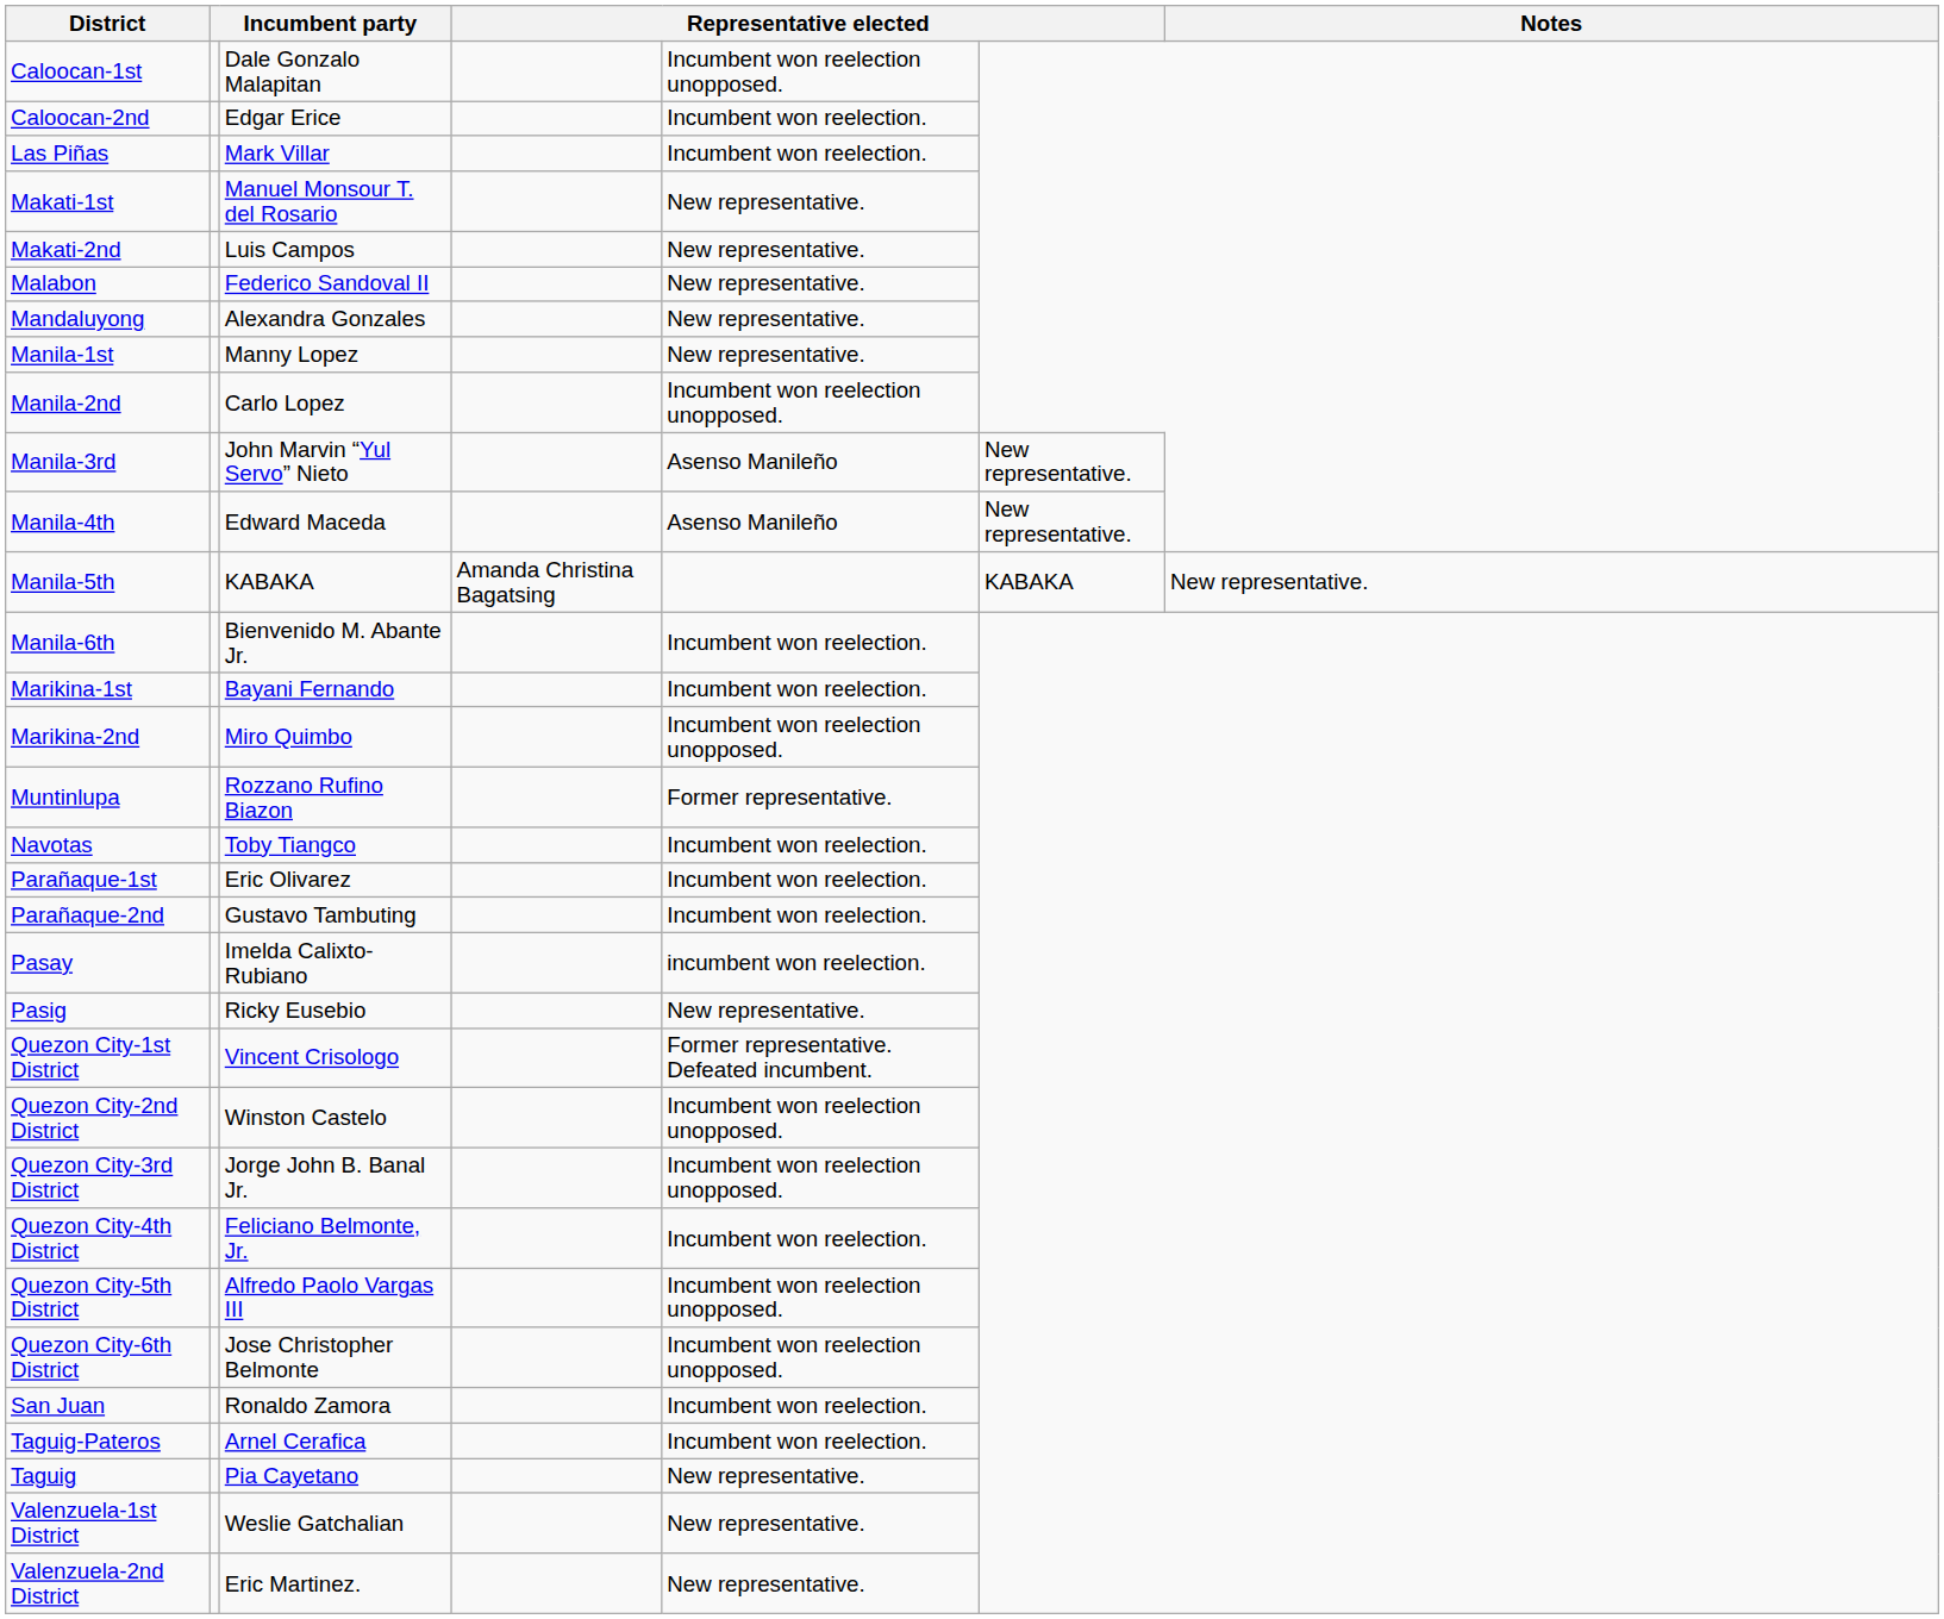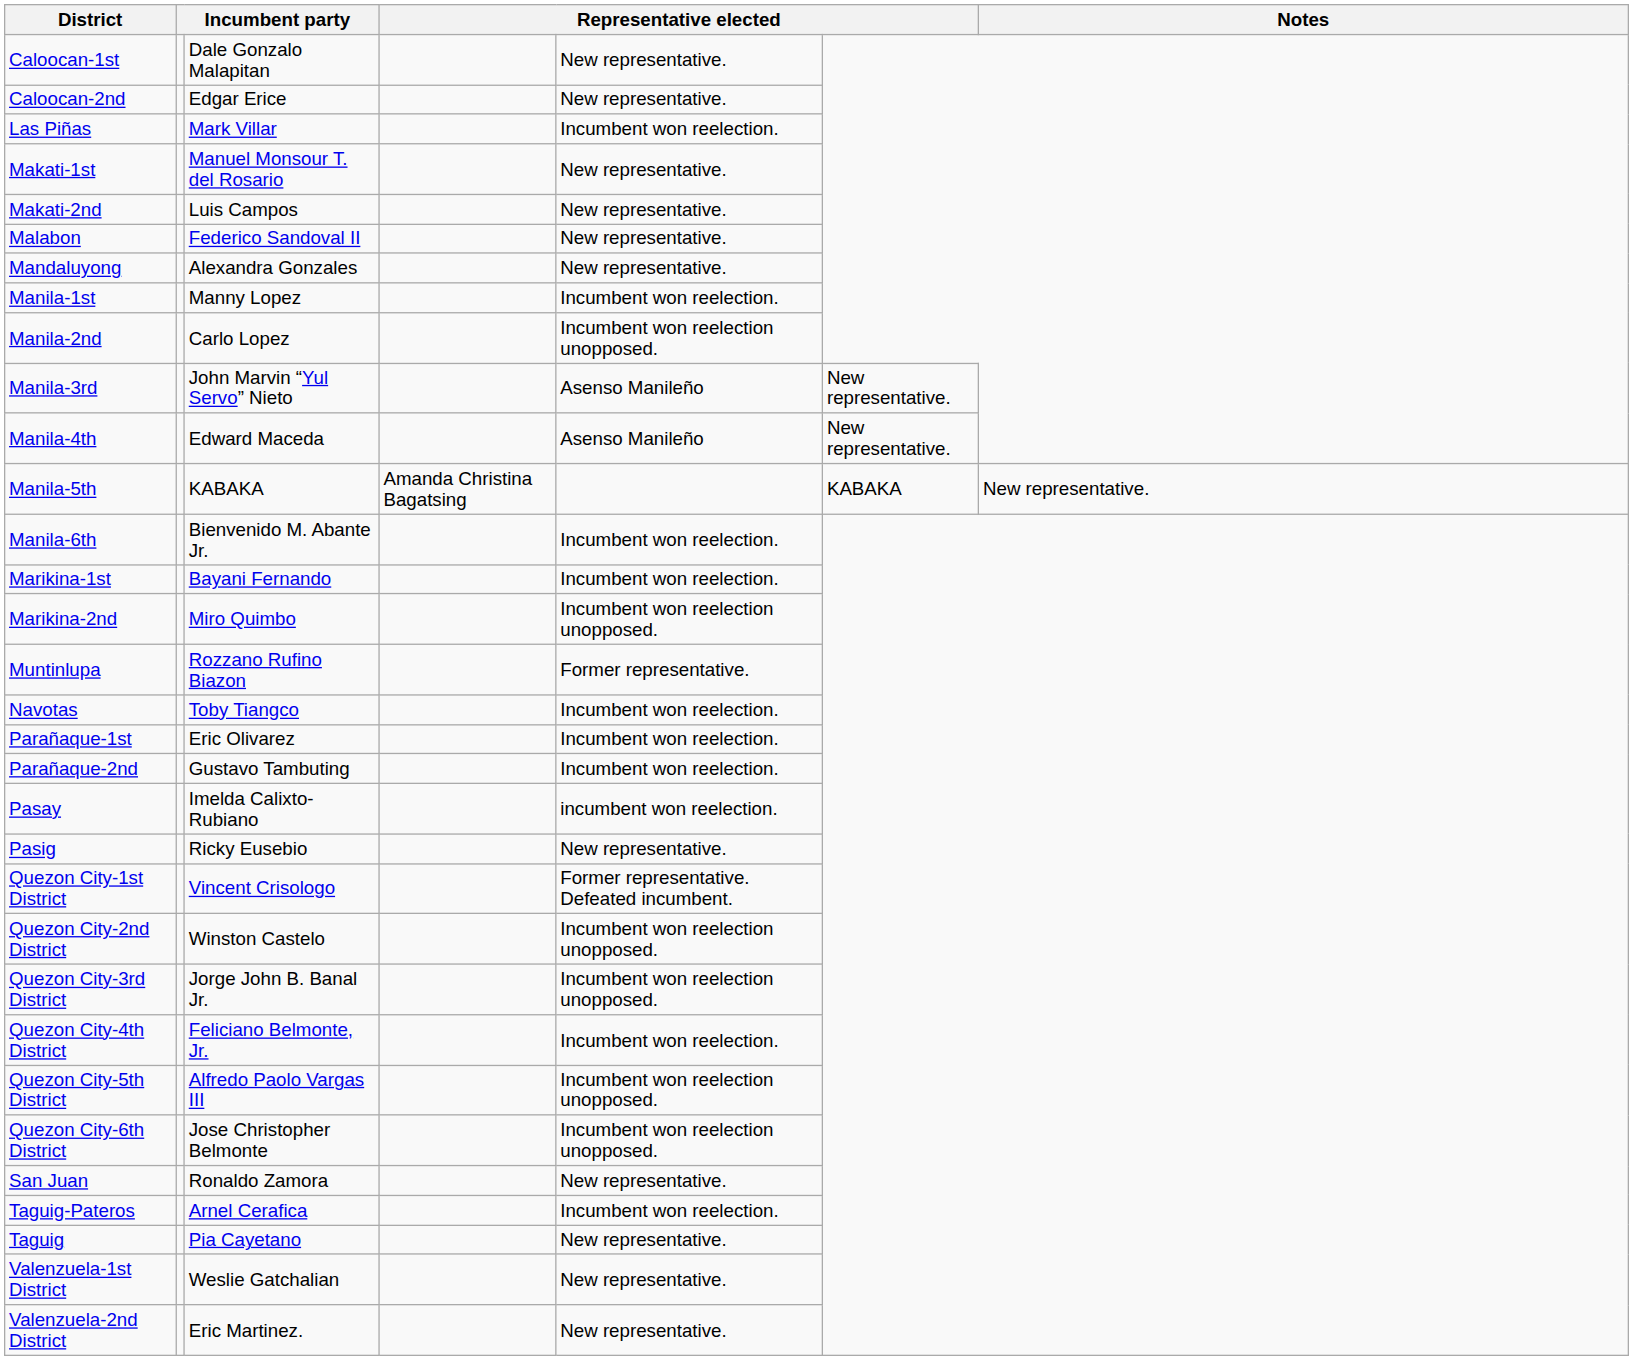 <table class=wikitable style="font-size:90%;">
 <tr>
 <th>District</th>
 <th colspan=2>Incumbent party</th>
 <th colspan=3>Representative elected</th>
 <th width=40%>Notes</th>
 </tr>
 <tr>
 <td><a href='#'>Caloocan-1st</a></td>
 <td></td>
 <td>Dale Gonzalo Malapitan</td>
 <td></td>
-<td>Incumbent won reelection unopposed.</td>
+<td>New representative.</td>
 </tr>
 <tr>
 <td><a href='#'>Caloocan-2nd</a></td>
 <td></td>
 <td>Edgar Erice</td>
 <td></td>
-<td>Incumbent won reelection.</td>
+<td>New representative.</td>
 </tr>
 <tr>
 <td><a href='#'>Las Piñas</a></td>
 <td></td>
 <td><a href='#'>Mark Villar</a></td>
 <td></td>
 <td>Incumbent won reelection.</td>
 </tr>
 <tr>
 <td><a href='#'>Makati-1st</a></td>
 <td></td>
 <td><a href='#'>Manuel Monsour T. del Rosario</a></td>
 <td></td>
 <td>New representative.</td>
 </tr>
 <tr>
 <td><a href='#'>Makati-2nd</a></td>
 <td></td>
 <td>Luis Campos</td>
 <td></td>
 <td>New representative.</td>
 </tr>
 <tr>
 <td><a href='#'>Malabon</a></td>
 <td></td>
 <td><a href='#'>Federico Sandoval II</a></td>
 <td></td>
 <td>New representative.</td>
 </tr>
 <tr>
 <td><a href='#'>Mandaluyong</a></td>
 <td></td>
 <td>Alexandra Gonzales</td>
 <td></td>
 <td>New representative.</td>
 </tr>
 <tr>
 <td><a href='#'>Manila-1st</a></td>
 <td></td>
 <td>Manny Lopez</td>
 <td></td>
-<td>New representative.</td>
+<td>Incumbent won reelection.</td>
 </tr>
 <tr>
 <td><a href='#'>Manila-2nd</a></td>
 <td></td>
 <td>Carlo Lopez</td>
 <td></td>
 <td>Incumbent won reelection unopposed.</td>
 </tr>
 <tr>
 <td><a href='#'>Manila-3rd</a></td>
 <td></td>
 <td>John Marvin “<a href='#'>Yul Servo</a>” Nieto</td>
 <td></td>
 <td align=left>Asenso Manileño</td>
 <td>New representative.</td>
 </tr>
 <tr>
 <td><a href='#'>Manila-4th</a></td>
 <td></td>
 <td>Edward Maceda</td>
 <td></td>
 <td align=left>Asenso Manileño</td>
 <td>New representative.</td>
 </tr>
 <tr>
 <td><a href='#'>Manila-5th</a></td>
 <td></td>
 <td align=left>KABAKA</td>
 <td>Amanda Christina Bagatsing</td>
 <td></td>
 <td align=left>KABAKA</td>
 <td>New representative.</td>
 </tr>
 <tr>
 <td><a href='#'>Manila-6th</a></td>
 <td></td>
 <td>Bienvenido M. Abante Jr.</td>
 <td></td>
 <td>Incumbent won reelection.</td>
 </tr>
 <tr>
 <td><a href='#'>Marikina-1st</a></td>
 <td></td>
 <td><a href='#'>Bayani Fernando</a></td>
 <td></td>
 <td>Incumbent won reelection.</td>
 </tr>
 <tr>
 <td><a href='#'>Marikina-2nd</a></td>
 <td></td>
 <td><a href='#'>Miro Quimbo</a></td>
 <td></td>
 <td>Incumbent won reelection unopposed.</td>
 </tr>
 <tr>
 <td><a href='#'>Muntinlupa</a></td>
 <td></td>
 <td><a href='#'>Rozzano Rufino Biazon</a></td>
 <td></td>
 <td>Former representative.</td>
 </tr>
 <tr>
 <td><a href='#'>Navotas</a></td>
 <td></td>
 <td><a href='#'>Toby Tiangco</a></td>
 <td></td>
 <td>Incumbent won reelection.</td>
 </tr>
 <tr>
 <td><a href='#'>Parañaque-1st</a></td>
 <td></td>
 <td>Eric Olivarez</td>
 <td></td>
 <td>Incumbent won reelection.</td>
 </tr>
 <tr>
 <td><a href='#'>Parañaque-2nd</a></td>
 <td></td>
 <td>Gustavo Tambuting</td>
 <td></td>
 <td>Incumbent won reelection.</td>
 </tr>
 <tr>
 <td><a href='#'>Pasay</a></td>
 <td></td>
 <td>Imelda Calixto-Rubiano</td>
 <td></td>
 <td>incumbent won reelection.</td>
 </tr>
 <tr>
 <td><a href='#'>Pasig</a></td>
 <td></td>
 <td>Ricky Eusebio</td>
 <td></td>
 <td>New representative.</td>
 </tr>
 <tr>
 <td><a href='#'>Quezon City-1st District</a></td>
 <td></td>
 <td><a href='#'>Vincent Crisologo</a></td>
 <td></td>
 <td>Former representative. Defeated incumbent.</td>
 </tr>
 <tr>
 <td><a href='#'>Quezon City-2nd District</a></td>
 <td></td>
 <td>Winston Castelo</td>
 <td></td>
 <td>Incumbent won reelection unopposed.</td>
 </tr>
 <tr>
 <td><a href='#'>Quezon City-3rd District</a></td>
 <td></td>
 <td>Jorge John B. Banal Jr.</td>
 <td></td>
 <td>Incumbent won reelection unopposed.</td>
 </tr>
 <tr>
 <td><a href='#'>Quezon City-4th District</a></td>
 <td></td>
 <td><a href='#'>Feliciano Belmonte, Jr.</a></td>
 <td></td>
 <td>Incumbent won reelection.</td>
 </tr>
 <tr>
 <td><a href='#'>Quezon City-5th District</a></td>
 <td></td>
 <td><a href='#'>Alfredo Paolo Vargas III</a></td>
 <td></td>
 <td>Incumbent won reelection unopposed.</td>
 </tr>
 <tr>
 <td><a href='#'>Quezon City-6th District</a></td>
 <td></td>
 <td>Jose Christopher Belmonte</td>
 <td></td>
 <td>Incumbent won reelection unopposed.</td>
 </tr>
 <tr>
 <td><a href='#'>San Juan</a></td>
 <td></td>
 <td>Ronaldo Zamora</td>
 <td></td>
-<td>Incumbent won reelection.</td>
+<td>New representative.</td>
 </tr>
 <tr>
 <td><a href='#'>Taguig-Pateros</a></td>
 <td></td>
 <td><a href='#'>Arnel Cerafica</a></td>
 <td></td>
 <td>Incumbent won reelection.</td>
 </tr>
 <tr>
 <td><a href='#'>Taguig</a></td>
 <td></td>
 <td><a href='#'>Pia Cayetano</a></td>
 <td></td>
 <td>New representative.</td>
 </tr>
 <tr>
 <td><a href='#'>Valenzuela-1st District</a></td>
 <td></td>
 <td>Weslie Gatchalian</td>
 <td></td>
 <td>New representative.</td>
 </tr>
 <tr>
 <td><a href='#'>Valenzuela-2nd District</a></td>
 <td></td>
 <td>Eric Martinez.</td>
 <td></td>
 <td>New representative.</td>
 </tr>
 </table>
